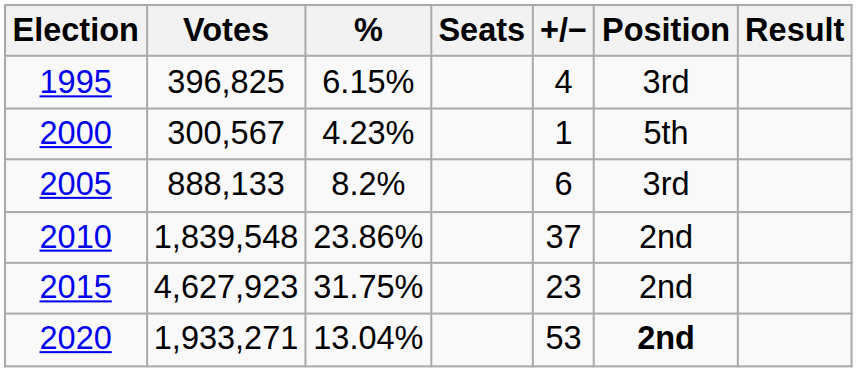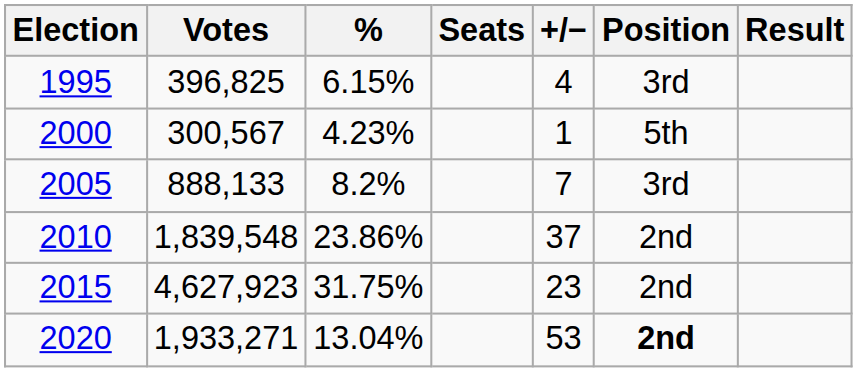 <table class="wikitable" style="text-align:center">
 <tr>
 <th>Election</th>
 <th>Votes</th>
 <th>%</th>
 <th>Seats</th>
 <th>+/−</th>
 <th>Position</th>
 <th><strong>Result</strong></th>
 </tr>
 <tr>
 <td><a href='#'>1995</a></td>
 <td>396,825</td>
 <td>6.15%</td>
 <td></td>
 <td> 4</td>
 <td> 3rd</td>
 <td></td>
 </tr>
 <tr>
 <td><a href='#'>2000</a></td>
 <td>300,567</td>
 <td>4.23%</td>
 <td></td>
 <td> 1</td>
 <td> 5th</td>
 <td></td>
 </tr>
 <tr>
 <td><a href='#'>2005</a></td>
 <td>888,133</td>
 <td>8.2%</td>
 <td></td>
-<td> 6</td>
+<td> 7</td>
 <td> 3rd</td>
 <td></td>
 </tr>
 <tr>
 <td><a href='#'>2010</a></td>
 <td>1,839,548</td>
 <td>23.86%</td>
 <td></td>
 <td> 37</td>
 <td> 2nd</td>
 <td></td>
 </tr>
 <tr>
 <td><a href='#'>2015</a></td>
 <td>4,627,923</td>
 <td>31.75%</td>
 <td></td>
 <td> 23</td>
 <td> 2nd</td>
 <td></td>
 </tr>
 <tr>
 <td><a href='#'>2020</a></td>
 <td>1,933,271</td>
 <td>13.04%</td>
 <td></td>
 <td> 53</td>
 <td><strong> 2nd</strong></td>
 <td></td>
 </tr>
 </table>
